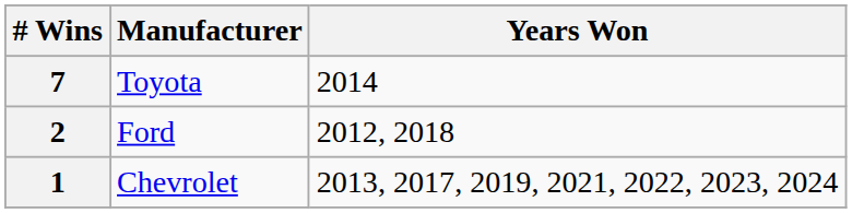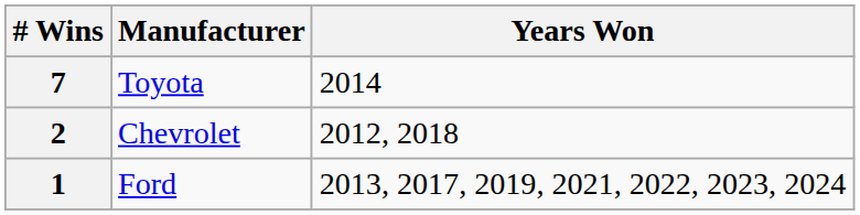 <table class="wikitable" style="font-size: 95%;">
 <tr>
 <th># Wins</th>
 <th>Manufacturer</th>
 <th>Years Won</th>
 </tr>
 <tr>
 <th>7</th>
 <td><a href='#'>Toyota</a></td>
 <td>2014</td>
 </tr>
 <tr>
 <th>2</th>
-<td><a href='#'>Ford</a></td>
+<td><a href='#'>Chevrolet</a></td>
 <td>2012, 2018</td>
 </tr>
 <tr>
 <th>1</th>
-<td><a href='#'>Chevrolet</a></td>
+<td><a href='#'>Ford</a></td>
 <td>2013, 2017, 2019, 2021, 2022, 2023, 2024</td>
 </tr>
 </table>
